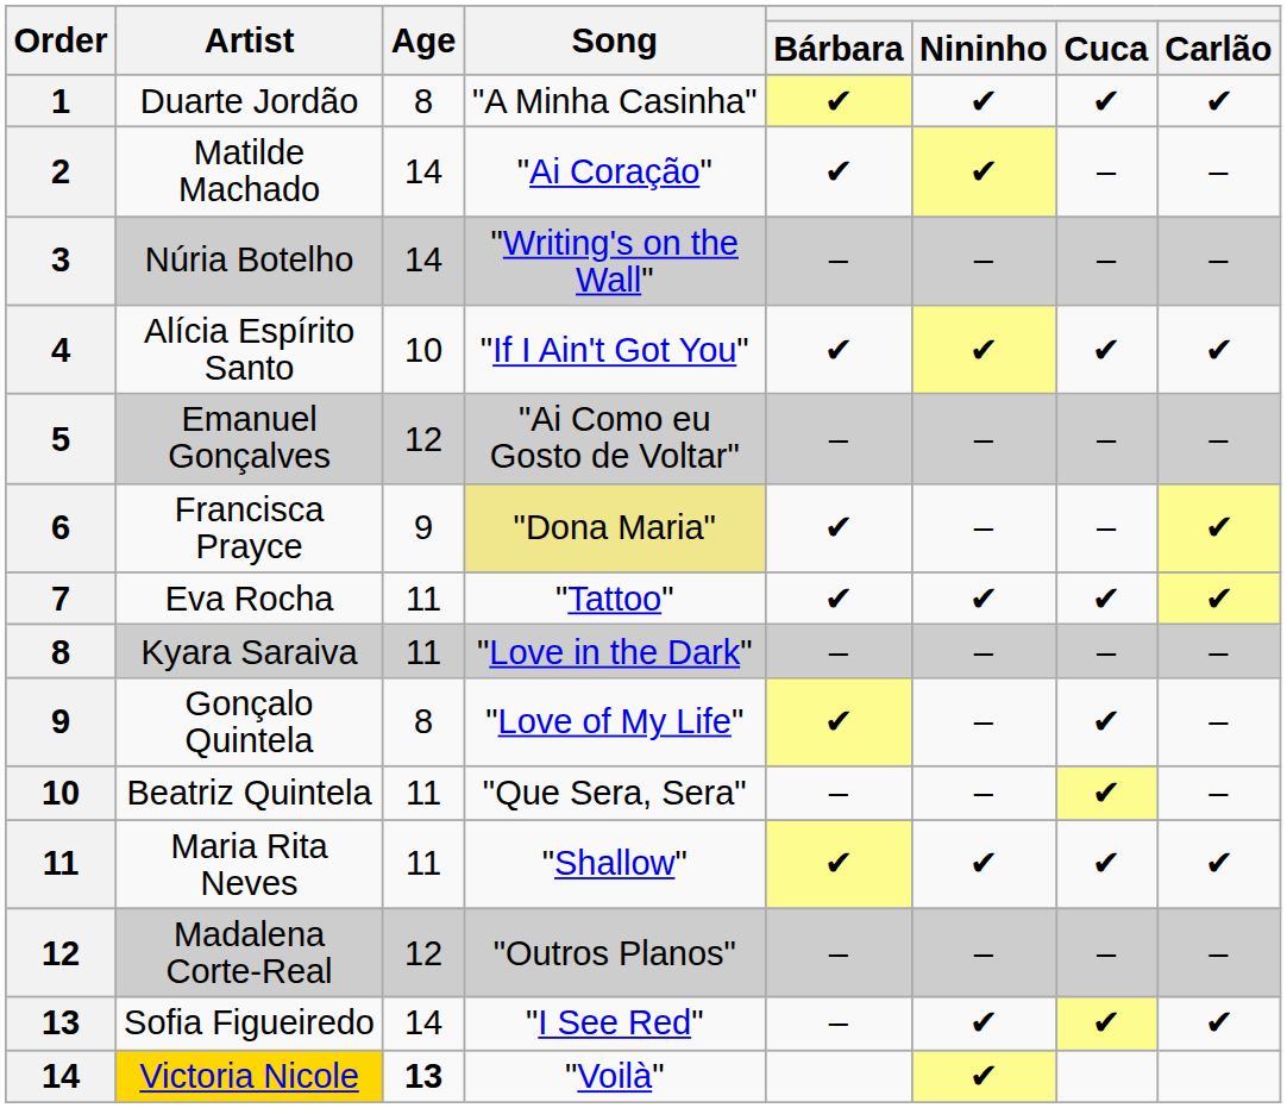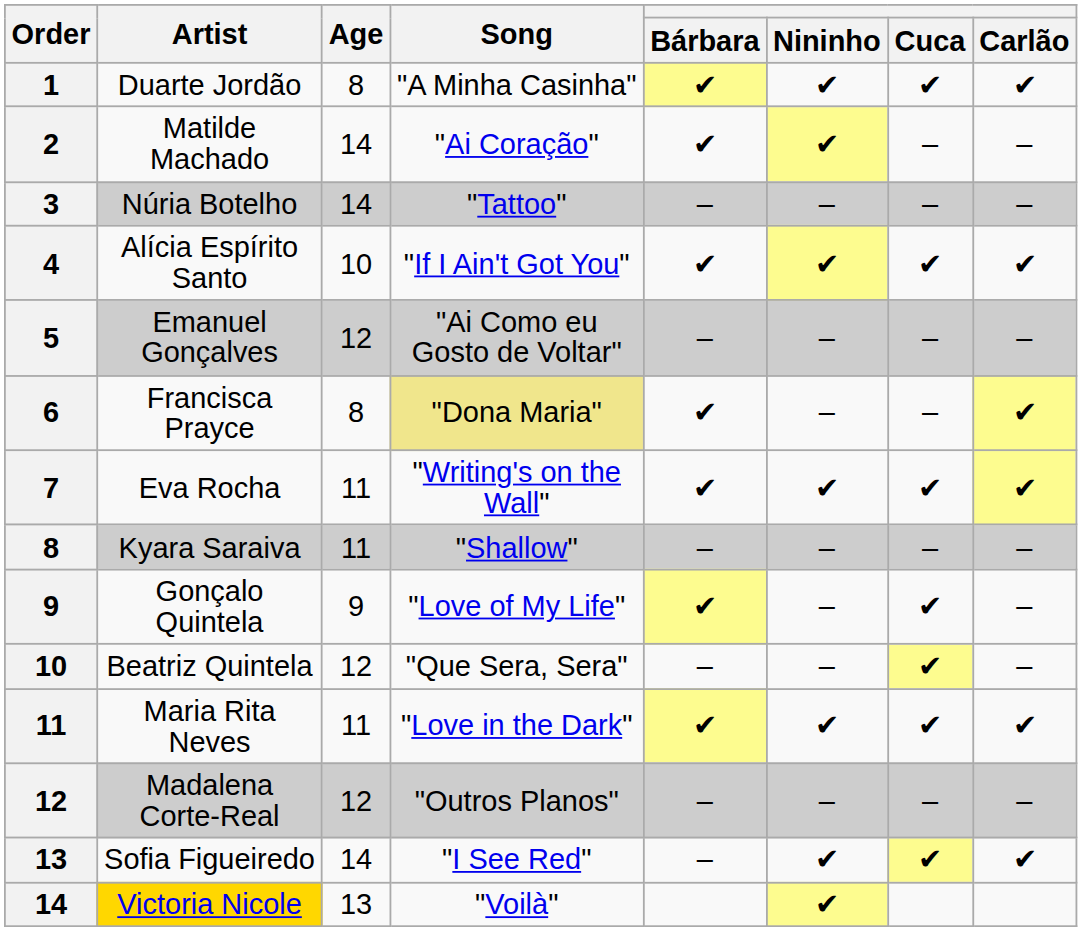 <table class="wikitable" style="text-align:center; line-height:17px; width:95%">
 <tr>
 <th rowspan="2" width="05%">Order</th>
 <th rowspan="2" width="25%">Artist</th>
 <th rowspan="2" width="05%">Age</th>
 <th rowspan="2" width="30%">Song</th>
 <th colspan="4"></th>
 </tr>
 <tr>
 <th width="08%">Bárbara</th>
 <th width="08%">Nininho</th>
 <th width="08%">Cuca</th>
 <th width="08%">Carlão</th>
 </tr>
 <tr>
 <th>1</th>
 <td>Duarte Jordão</td>
 <td>8</td>
 <td>"A Minha Casinha"</td>
 <td style="background:#fdfc8f">✔</td>
 <td>✔</td>
 <td>✔</td>
 <td>✔</td>
 </tr>
 <tr>
 <th>2</th>
 <td>Matilde Machado</td>
 <td>14</td>
 <td>"<a href='#'>Ai Coração</a>"</td>
 <td>✔</td>
 <td style="background:#fdfc8f">✔</td>
 <td>–</td>
 <td>–</td>
 </tr>
 <tr style="background:#cdcdcd">
 <th>3</th>
 <td>Núria Botelho</td>
 <td>14</td>
-<td>"<a href='#'>Writing's on the Wall</a>"</td>
+<td>"<a href='#'>Tattoo</a>"</td>
 <td>–</td>
 <td>–</td>
 <td>–</td>
 <td>–</td>
 </tr>
 <tr>
 <th>4</th>
 <td>Alícia Espírito Santo</td>
 <td>10</td>
 <td>"<a href='#'>If I Ain't Got You</a>"</td>
 <td>✔</td>
 <td style="background:#fdfc8f">✔</td>
 <td>✔</td>
 <td>✔</td>
 </tr>
 <tr style="background:#cdcdcd">
 <th>5</th>
 <td>Emanuel Gonçalves</td>
 <td>12</td>
 <td>"Ai Como eu Gosto de Voltar"</td>
 <td>–</td>
 <td>–</td>
 <td>–</td>
 <td>–</td>
 </tr>
 <tr>
 <th>6</th>
 <td>Francisca Prayce</td>
-<td>9</td>
+<td>8</td>
 <td style="background: khaki;">"Dona Maria"</td>
 <td>✔</td>
 <td>–</td>
 <td>–</td>
 <td style="background:#fdfc8f">✔</td>
 </tr>
 <tr>
 <th>7</th>
 <td>Eva Rocha</td>
 <td>11</td>
-<td>"<a href='#'>Tattoo</a>"</td>
+<td>"<a href='#'>Writing's on the Wall</a>"</td>
 <td>✔</td>
 <td>✔</td>
 <td>✔</td>
 <td style="background:#fdfc8f">✔</td>
 </tr>
 <tr style="background:#cdcdcd">
 <th>8</th>
 <td>Kyara Saraiva</td>
 <td>11</td>
-<td>"<a href='#'>Love in the Dark</a>"</td>
+<td>"<a href='#'>Shallow</a>"</td>
 <td>–</td>
 <td>–</td>
 <td>–</td>
 <td>–</td>
 </tr>
 <tr>
 <th>9</th>
 <td>Gonçalo Quintela</td>
-<td>8</td>
+<td>9</td>
 <td>"<a href='#'>Love of My Life</a>"</td>
 <td style="background:#fdfc8f">✔</td>
 <td>–</td>
 <td>✔</td>
 <td>–</td>
 </tr>
 <tr>
 <th>10</th>
 <td>Beatriz Quintela</td>
-<td>11</td>
+<td>12</td>
 <td>"Que Sera, Sera"</td>
 <td>–</td>
 <td>–</td>
 <td style="background:#fdfc8f">✔</td>
 <td>–</td>
 </tr>
 <tr>
 <th>11</th>
 <td>Maria Rita Neves</td>
 <td>11</td>
-<td>"<a href='#'>Shallow</a>"</td>
+<td>"<a href='#'>Love in the Dark</a>"</td>
 <td style="background:#fdfc8f">✔</td>
 <td>✔</td>
 <td>✔</td>
 <td>✔</td>
 </tr>
 <tr style="background:#cdcdcd">
 <th>12</th>
 <td>Madalena Corte-Real</td>
 <td>12</td>
 <td>"Outros Planos"</td>
 <td>–</td>
 <td>–</td>
 <td>–</td>
 <td>–</td>
 </tr>
 <tr>
 <th>13</th>
 <td>Sofia Figueiredo</td>
 <td>14</td>
 <td>"<a href='#'>I See Red</a>"</td>
 <td>–</td>
 <td>✔</td>
 <td style="background:#fdfc8f">✔</td>
 <td>✔</td>
 </tr>
 <tr>
 <th>14</th>
 <td style="background: gold"><a href='#'>Victoria Nicole</a></td>
-<td><strong>13</strong></td>
+<td>13</td>
 <td>"<a href='#'>Voilà</a>"</td>
 <td></td>
 <td style="background:#fdfc8f">✔</td>
 <td></td>
 <td></td>
 </tr>
 </table>
